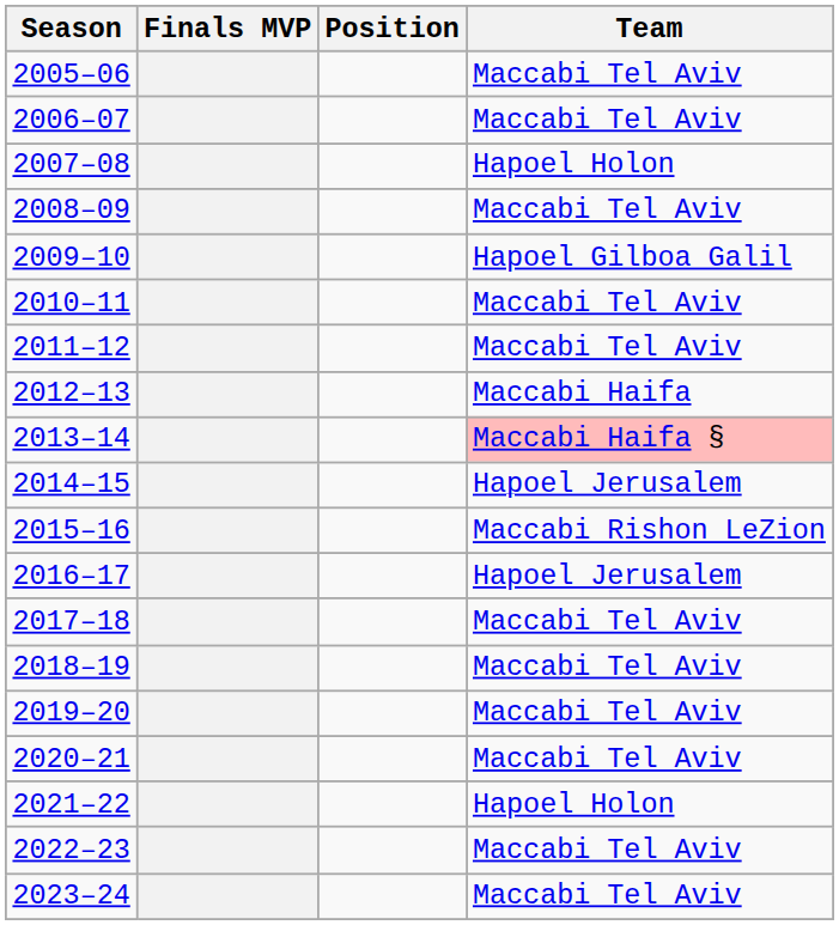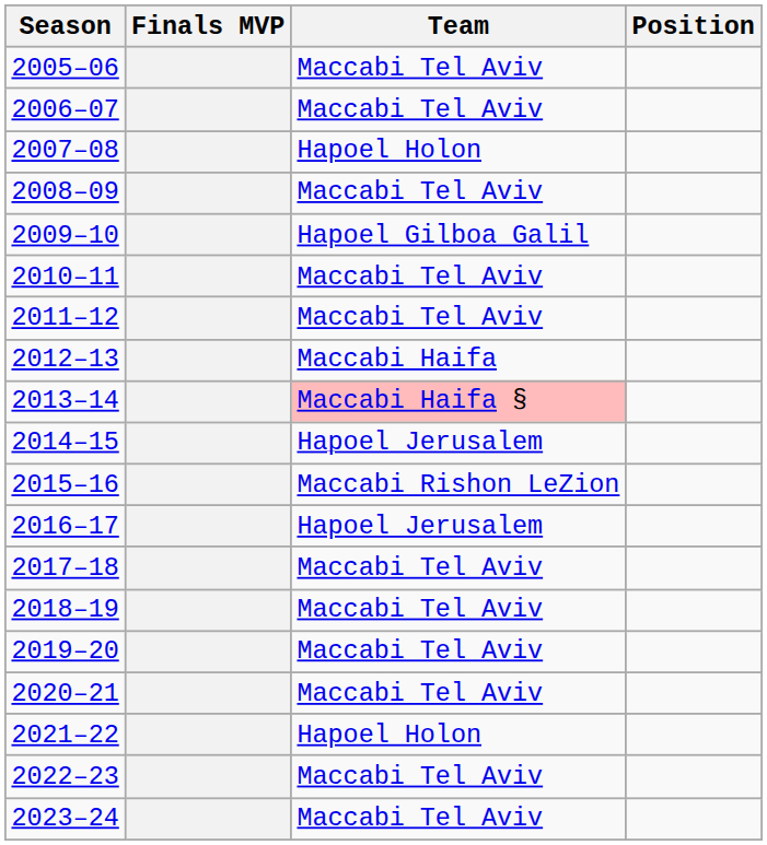 <table class="wikitable sortable plainrowheaders">
 <tr>
 <th scope="col">Season</th>
 <th scope="col">Finals MVP</th>
+<th scope="col">Team</th>
 <th scope="col">Position</th>
-<th scope="col">Team</th>
 </tr>
 <tr>
 <td><a href='#'>2005–06</a></td>
 <th scope="row"> </th>
+<td><a href='#'>Maccabi Tel Aviv</a></td>
 <td></td>
-<td><a href='#'>Maccabi Tel Aviv</a></td>
 </tr>
 <tr>
 <td><a href='#'>2006–07</a></td>
 <th scope="row"> </th>
+<td><a href='#'>Maccabi Tel Aviv</a></td>
 <td></td>
-<td><a href='#'>Maccabi Tel Aviv</a></td>
 </tr>
 <tr>
 <td><a href='#'>2007–08</a></td>
 <th scope="row"> </th>
+<td><a href='#'>Hapoel Holon</a></td>
 <td></td>
-<td><a href='#'>Hapoel Holon</a></td>
 </tr>
 <tr>
 <td><a href='#'>2008–09</a></td>
 <th scope="row"> </th>
+<td><a href='#'>Maccabi Tel Aviv</a></td>
 <td></td>
-<td><a href='#'>Maccabi Tel Aviv</a></td>
 </tr>
 <tr>
 <td><a href='#'>2009–10</a></td>
 <th scope="row"> </th>
+<td><a href='#'>Hapoel Gilboa Galil</a></td>
 <td></td>
-<td><a href='#'>Hapoel Gilboa Galil</a></td>
 </tr>
 <tr>
 <td><a href='#'>2010–11</a></td>
 <th scope="row"> </th>
+<td><a href='#'>Maccabi Tel Aviv</a></td>
 <td></td>
-<td><a href='#'>Maccabi Tel Aviv</a></td>
 </tr>
 <tr>
 <td><a href='#'>2011–12</a></td>
 <th scope="row"> </th>
+<td><a href='#'>Maccabi Tel Aviv</a></td>
 <td></td>
-<td><a href='#'>Maccabi Tel Aviv</a></td>
 </tr>
 <tr>
 <td><a href='#'>2012–13</a></td>
 <th scope="row"> </th>
+<td><a href='#'>Maccabi Haifa</a></td>
 <td></td>
-<td><a href='#'>Maccabi Haifa</a></td>
 </tr>
 <tr>
 <td><a href='#'>2013–14</a></td>
 <th scope="row"> </th>
+<td bgcolor="#ffbbbb"><a href='#'>Maccabi Haifa</a> §</td>
 <td></td>
-<td bgcolor="#ffbbbb"><a href='#'>Maccabi Haifa</a> §</td>
 </tr>
 <tr>
 <td><a href='#'>2014–15</a></td>
 <th scope="row"> </th>
+<td><a href='#'>Hapoel Jerusalem</a></td>
 <td></td>
-<td><a href='#'>Hapoel Jerusalem</a></td>
 </tr>
 <tr>
 <td><a href='#'>2015–16</a></td>
 <th scope="row"> </th>
+<td><a href='#'>Maccabi Rishon LeZion</a></td>
 <td></td>
-<td><a href='#'>Maccabi Rishon LeZion</a></td>
 </tr>
 <tr>
 <td><a href='#'>2016–17</a></td>
 <th scope="row"> </th>
+<td><a href='#'>Hapoel Jerusalem</a></td>
 <td></td>
-<td><a href='#'>Hapoel Jerusalem</a></td>
 </tr>
 <tr>
 <td><a href='#'>2017–18</a></td>
 <th scope="row"> </th>
+<td><a href='#'>Maccabi Tel Aviv</a></td>
 <td></td>
-<td><a href='#'>Maccabi Tel Aviv</a></td>
 </tr>
 <tr>
 <td><a href='#'>2018–19</a></td>
 <th scope="row"> </th>
+<td><a href='#'>Maccabi Tel Aviv</a></td>
 <td></td>
-<td><a href='#'>Maccabi Tel Aviv</a></td>
 </tr>
 <tr>
 <td><a href='#'>2019–20</a></td>
 <th scope="row"> </th>
+<td><a href='#'>Maccabi Tel Aviv</a></td>
 <td></td>
-<td><a href='#'>Maccabi Tel Aviv</a></td>
 </tr>
 <tr>
 <td><a href='#'>2020–21</a></td>
 <th scope="row"> </th>
+<td><a href='#'>Maccabi Tel Aviv</a></td>
 <td></td>
-<td><a href='#'>Maccabi Tel Aviv</a></td>
 </tr>
 <tr>
 <td><a href='#'>2021–22</a></td>
 <th scope="row"> </th>
+<td><a href='#'>Hapoel Holon</a></td>
 <td></td>
-<td><a href='#'>Hapoel Holon</a></td>
 </tr>
 <tr>
 <td><a href='#'>2022–23</a></td>
 <th scope="row"> </th>
+<td><a href='#'>Maccabi Tel Aviv</a></td>
 <td></td>
-<td><a href='#'>Maccabi Tel Aviv</a></td>
 </tr>
 <tr>
 <td><a href='#'>2023–24</a></td>
 <th scope="row"> </th>
+<td><a href='#'>Maccabi Tel Aviv</a></td>
 <td></td>
-<td><a href='#'>Maccabi Tel Aviv</a></td>
 </tr>
 </table>
